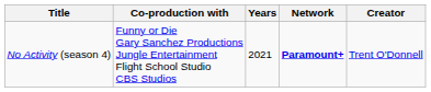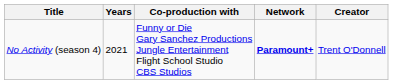 <table class="wikitable">
 <tr>
 <th>Title</th>
+<th>Years</th>
 <th>Co-production with</th>
-<th>Years</th>
 <th>Network</th>
 <th>Creator</th>
 </tr>
 <tr>
 <td><em><a href='#'>No Activity</a></em> (season 4)</td>
+<td>2021</td>
 <td><a href='#'>Funny or Die</a><br><a href='#'>Gary Sanchez Productions</a><br><a href='#'>Jungle Entertainment</a><br>Flight School Studio<br><a href='#'>CBS Studios</a></td>
-<td>2021</td>
 <td><strong><a href='#'>Paramount+</a></strong></td>
 <td><a href='#'>Trent O'Donnell</a></td>
 </tr>
 </table>
